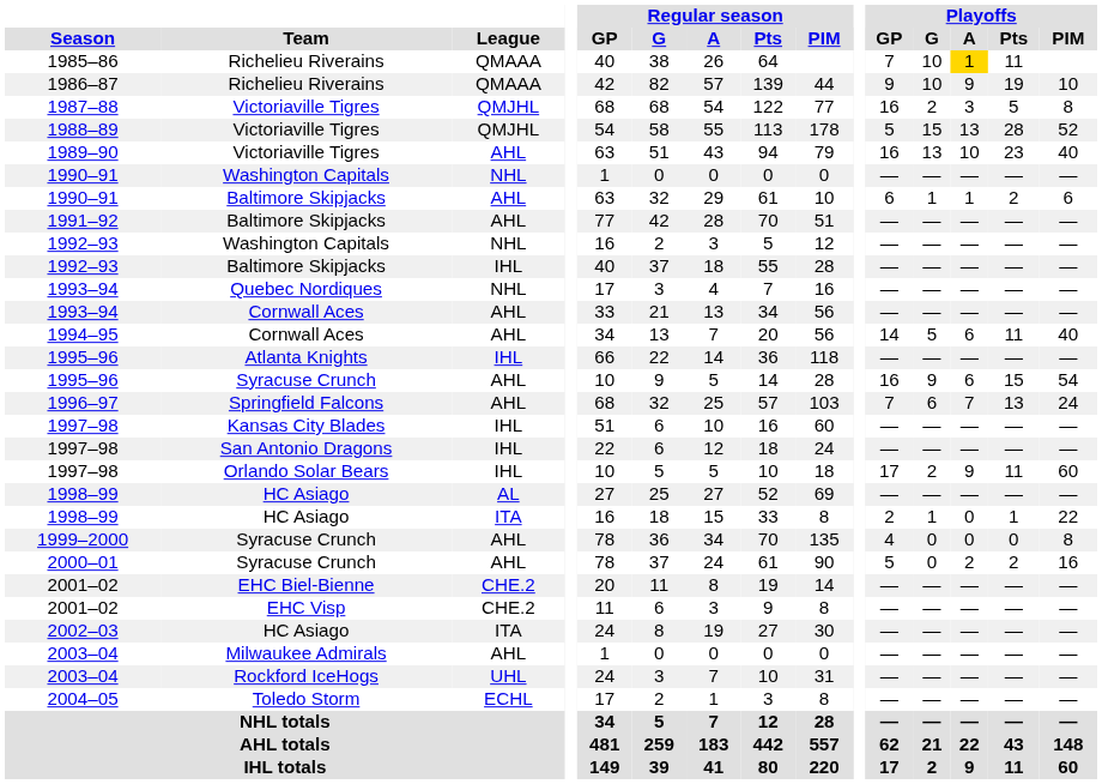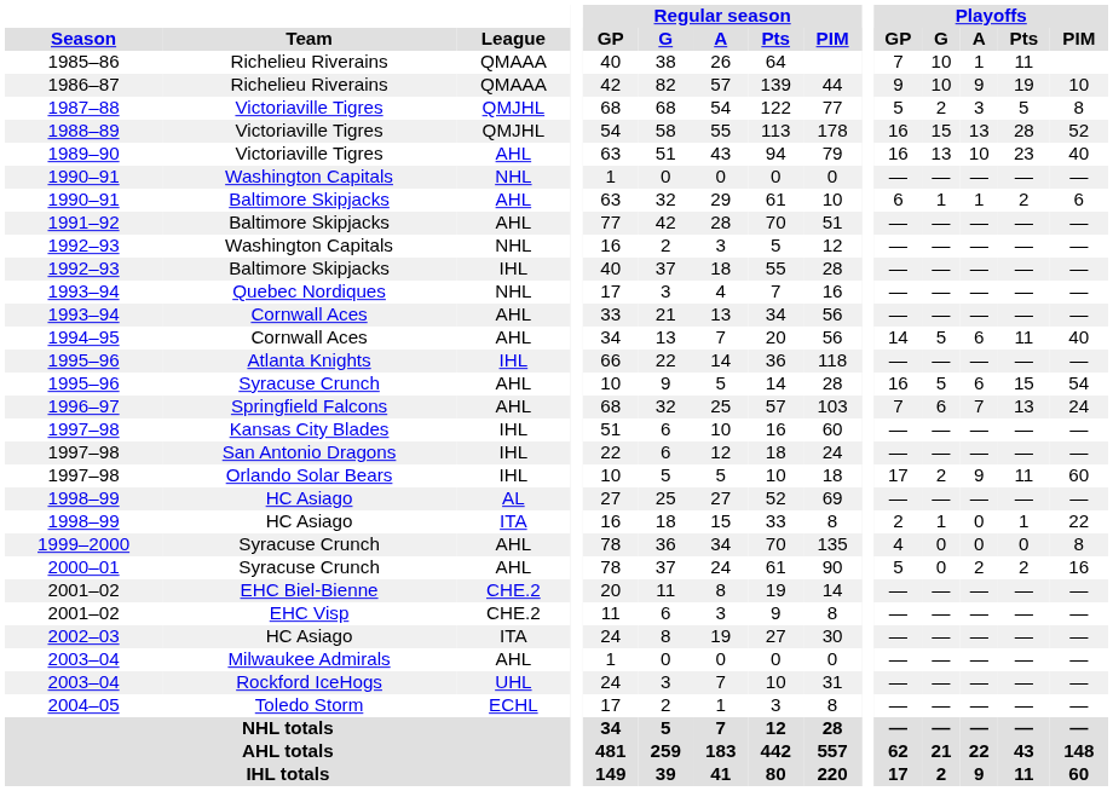 <table border="0" cellpadding="1" cellspacing="0" style="text-align:center; width:60em">
 <tr bgcolor="#e0e0e0">
 <th colspan="3" bgcolor="#ffffff"> </th>
 <th rowspan="100" bgcolor="#ffffff"> </th>
 <th colspan="5"><a href='#'>Regular season</a></th>
 <th rowspan="100" bgcolor="#ffffff"> </th>
 <th colspan="5"><a href='#'>Playoffs</a></th>
 </tr>
 <tr bgcolor="#e0e0e0">
 <th><a href='#'>Season</a></th>
 <th>Team</th>
 <th>League</th>
 <th>GP</th>
 <th><a href='#'>G</a></th>
 <th><a href='#'>A</a></th>
 <th><a href='#'>Pts</a></th>
 <th><a href='#'>PIM</a></th>
 <th>GP</th>
 <th>G</th>
 <th>A</th>
 <th>Pts</th>
 <th>PIM</th>
 </tr>
 <tr>
 <td>1985–86</td>
 <td>Richelieu Riverains</td>
 <td>QMAAA</td>
 <td>40</td>
 <td>38</td>
 <td>26</td>
 <td>64</td>
 <td></td>
 <td>7</td>
 <td>10</td>
-<td style="background: gold;">1</td>
+<td>1</td>
 <td>11</td>
 <td></td>
 </tr>
 <tr bgcolor="#f0f0f0">
 <td>1986–87</td>
 <td>Richelieu Riverains</td>
 <td>QMAAA</td>
 <td>42</td>
 <td>82</td>
 <td>57</td>
 <td>139</td>
 <td>44</td>
 <td>9</td>
 <td>10</td>
 <td>9</td>
 <td>19</td>
 <td>10</td>
 </tr>
 <tr>
 <td><a href='#'>1987–88</a></td>
 <td><a href='#'>Victoriaville Tigres</a></td>
 <td><a href='#'>QMJHL</a></td>
 <td>68</td>
 <td>68</td>
 <td>54</td>
 <td>122</td>
 <td>77</td>
-<td>16</td>
+<td>5</td>
 <td>2</td>
 <td>3</td>
 <td>5</td>
 <td>8</td>
 </tr>
 <tr bgcolor="#f0f0f0">
 <td><a href='#'>1988–89</a></td>
 <td>Victoriaville Tigres</td>
 <td>QMJHL</td>
 <td>54</td>
 <td>58</td>
 <td>55</td>
 <td>113</td>
 <td>178</td>
-<td>5</td>
+<td>16</td>
 <td>15</td>
 <td>13</td>
 <td>28</td>
 <td>52</td>
 </tr>
 <tr>
 <td><a href='#'>1989–90</a></td>
 <td>Victoriaville Tigres</td>
 <td><a href='#'>AHL</a></td>
 <td>63</td>
 <td>51</td>
 <td>43</td>
 <td>94</td>
 <td>79</td>
 <td>16</td>
 <td>13</td>
 <td>10</td>
 <td>23</td>
 <td>40</td>
 </tr>
 <tr bgcolor="#f0f0f0">
 <td><a href='#'>1990–91</a></td>
 <td><a href='#'>Washington Capitals</a></td>
 <td><a href='#'>NHL</a></td>
 <td>1</td>
 <td>0</td>
 <td>0</td>
 <td>0</td>
 <td>0</td>
 <td>—</td>
 <td>—</td>
 <td>—</td>
 <td>—</td>
 <td>—</td>
 </tr>
 <tr>
 <td><a href='#'>1990–91</a></td>
 <td><a href='#'>Baltimore Skipjacks</a></td>
 <td><a href='#'>AHL</a></td>
 <td>63</td>
 <td>32</td>
 <td>29</td>
 <td>61</td>
 <td>10</td>
 <td>6</td>
 <td>1</td>
 <td>1</td>
 <td>2</td>
 <td>6</td>
 </tr>
 <tr bgcolor="#f0f0f0">
 <td><a href='#'>1991–92</a></td>
 <td>Baltimore Skipjacks</td>
 <td>AHL</td>
 <td>77</td>
 <td>42</td>
 <td>28</td>
 <td>70</td>
 <td>51</td>
 <td>—</td>
 <td>—</td>
 <td>—</td>
 <td>—</td>
 <td>—</td>
 </tr>
 <tr>
 <td><a href='#'>1992–93</a></td>
 <td>Washington Capitals</td>
 <td>NHL</td>
 <td>16</td>
 <td>2</td>
 <td>3</td>
 <td>5</td>
 <td>12</td>
 <td>—</td>
 <td>—</td>
 <td>—</td>
 <td>—</td>
 <td>—</td>
 </tr>
 <tr bgcolor="#f0f0f0">
 <td><a href='#'>1992–93</a></td>
 <td>Baltimore Skipjacks</td>
 <td>IHL</td>
 <td>40</td>
 <td>37</td>
 <td>18</td>
 <td>55</td>
 <td>28</td>
 <td>—</td>
 <td>—</td>
 <td>—</td>
 <td>—</td>
 <td>—</td>
 </tr>
 <tr>
 <td><a href='#'>1993–94</a></td>
 <td><a href='#'>Quebec Nordiques</a></td>
 <td>NHL</td>
 <td>17</td>
 <td>3</td>
 <td>4</td>
 <td>7</td>
 <td>16</td>
 <td>—</td>
 <td>—</td>
 <td>—</td>
 <td>—</td>
 <td>—</td>
 </tr>
 <tr bgcolor="#f0f0f0">
 <td><a href='#'>1993–94</a></td>
 <td><a href='#'>Cornwall Aces</a></td>
 <td>AHL</td>
 <td>33</td>
 <td>21</td>
 <td>13</td>
 <td>34</td>
 <td>56</td>
 <td>—</td>
 <td>—</td>
 <td>—</td>
 <td>—</td>
 <td>—</td>
 </tr>
 <tr>
 <td><a href='#'>1994–95</a></td>
 <td>Cornwall Aces</td>
 <td>AHL</td>
 <td>34</td>
 <td>13</td>
 <td>7</td>
 <td>20</td>
 <td>56</td>
 <td>14</td>
 <td>5</td>
 <td>6</td>
 <td>11</td>
 <td>40</td>
 </tr>
 <tr bgcolor="#f0f0f0">
 <td><a href='#'>1995–96</a></td>
 <td><a href='#'>Atlanta Knights</a></td>
 <td><a href='#'>IHL</a></td>
 <td>66</td>
 <td>22</td>
 <td>14</td>
 <td>36</td>
 <td>118</td>
 <td>—</td>
 <td>—</td>
 <td>—</td>
 <td>—</td>
 <td>—</td>
 </tr>
 <tr>
 <td><a href='#'>1995–96</a></td>
 <td><a href='#'>Syracuse Crunch</a></td>
 <td>AHL</td>
 <td>10</td>
 <td>9</td>
 <td>5</td>
 <td>14</td>
 <td>28</td>
 <td>16</td>
-<td>9</td>
+<td>5</td>
 <td>6</td>
 <td>15</td>
 <td>54</td>
 </tr>
 <tr bgcolor="#f0f0f0">
 <td><a href='#'>1996–97</a></td>
 <td><a href='#'>Springfield Falcons</a></td>
 <td>AHL</td>
 <td>68</td>
 <td>32</td>
 <td>25</td>
 <td>57</td>
 <td>103</td>
 <td>7</td>
 <td>6</td>
 <td>7</td>
 <td>13</td>
 <td>24</td>
 </tr>
 <tr>
 <td><a href='#'>1997–98</a></td>
 <td><a href='#'>Kansas City Blades</a></td>
 <td>IHL</td>
 <td>51</td>
 <td>6</td>
 <td>10</td>
 <td>16</td>
 <td>60</td>
 <td>—</td>
 <td>—</td>
 <td>—</td>
 <td>—</td>
 <td>—</td>
 </tr>
 <tr bgcolor="#f0f0f0">
 <td>1997–98</td>
 <td><a href='#'>San Antonio Dragons</a></td>
 <td>IHL</td>
 <td>22</td>
 <td>6</td>
 <td>12</td>
 <td>18</td>
 <td>24</td>
 <td>—</td>
 <td>—</td>
 <td>—</td>
 <td>—</td>
 <td>—</td>
 </tr>
 <tr>
 <td>1997–98</td>
 <td><a href='#'>Orlando Solar Bears</a></td>
 <td>IHL</td>
 <td>10</td>
 <td>5</td>
 <td>5</td>
 <td>10</td>
 <td>18</td>
 <td>17</td>
 <td>2</td>
 <td>9</td>
 <td>11</td>
 <td>60</td>
 </tr>
 <tr bgcolor="#f0f0f0">
 <td><a href='#'>1998–99</a></td>
 <td><a href='#'>HC Asiago</a></td>
 <td><a href='#'>AL</a></td>
 <td>27</td>
 <td>25</td>
 <td>27</td>
 <td>52</td>
 <td>69</td>
 <td>—</td>
 <td>—</td>
 <td>—</td>
 <td>—</td>
 <td>—</td>
 </tr>
 <tr>
 <td><a href='#'>1998–99</a></td>
 <td>HC Asiago</td>
 <td><a href='#'>ITA</a></td>
 <td>16</td>
 <td>18</td>
 <td>15</td>
 <td>33</td>
 <td>8</td>
 <td>2</td>
 <td>1</td>
 <td>0</td>
 <td>1</td>
 <td>22</td>
 </tr>
 <tr bgcolor="#f0f0f0">
 <td><a href='#'>1999–2000</a></td>
 <td>Syracuse Crunch</td>
 <td>AHL</td>
 <td>78</td>
 <td>36</td>
 <td>34</td>
 <td>70</td>
 <td>135</td>
 <td>4</td>
 <td>0</td>
 <td>0</td>
 <td>0</td>
 <td>8</td>
 </tr>
 <tr>
 <td><a href='#'>2000–01</a></td>
 <td>Syracuse Crunch</td>
 <td>AHL</td>
 <td>78</td>
 <td>37</td>
 <td>24</td>
 <td>61</td>
 <td>90</td>
 <td>5</td>
 <td>0</td>
 <td>2</td>
 <td>2</td>
 <td>16</td>
 </tr>
 <tr bgcolor="#f0f0f0">
 <td>2001–02</td>
 <td><a href='#'>EHC Biel-Bienne</a></td>
 <td><a href='#'>CHE.2</a></td>
 <td>20</td>
 <td>11</td>
 <td>8</td>
 <td>19</td>
 <td>14</td>
 <td>—</td>
 <td>—</td>
 <td>—</td>
 <td>—</td>
 <td>—</td>
 </tr>
 <tr>
 <td>2001–02</td>
 <td><a href='#'>EHC Visp</a></td>
 <td>CHE.2</td>
 <td>11</td>
 <td>6</td>
 <td>3</td>
 <td>9</td>
 <td>8</td>
 <td>—</td>
 <td>—</td>
 <td>—</td>
 <td>—</td>
 <td>—</td>
 </tr>
 <tr bgcolor="#f0f0f0">
 <td><a href='#'>2002–03</a></td>
 <td>HC Asiago</td>
 <td>ITA</td>
 <td>24</td>
 <td>8</td>
 <td>19</td>
 <td>27</td>
 <td>30</td>
 <td>—</td>
 <td>—</td>
 <td>—</td>
 <td>—</td>
 <td>—</td>
 </tr>
 <tr>
 <td><a href='#'>2003–04</a></td>
 <td><a href='#'>Milwaukee Admirals</a></td>
 <td>AHL</td>
 <td>1</td>
 <td>0</td>
 <td>0</td>
 <td>0</td>
 <td>0</td>
 <td>—</td>
 <td>—</td>
 <td>—</td>
 <td>—</td>
 <td>—</td>
 </tr>
 <tr bgcolor="#f0f0f0">
 <td><a href='#'>2003–04</a></td>
 <td><a href='#'>Rockford IceHogs</a></td>
 <td><a href='#'>UHL</a></td>
 <td>24</td>
 <td>3</td>
 <td>7</td>
 <td>10</td>
 <td>31</td>
 <td>—</td>
 <td>—</td>
 <td>—</td>
 <td>—</td>
 <td>—</td>
 </tr>
 <tr>
 <td><a href='#'>2004–05</a></td>
 <td><a href='#'>Toledo Storm</a></td>
 <td><a href='#'>ECHL</a></td>
 <td>17</td>
 <td>2</td>
 <td>1</td>
 <td>3</td>
 <td>8</td>
 <td>—</td>
 <td>—</td>
 <td>—</td>
 <td>—</td>
 <td>—</td>
 </tr>
 <tr bgcolor="#e0e0e0">
 <th colspan="3">NHL totals</th>
 <th>34</th>
 <th>5</th>
 <th>7</th>
 <th>12</th>
 <th>28</th>
 <th>—</th>
 <th>—</th>
 <th>—</th>
 <th>—</th>
 <th>—</th>
 </tr>
 <tr bgcolor="#e0e0e0">
 <th colspan="3">AHL totals</th>
 <th>481</th>
 <th>259</th>
 <th>183</th>
 <th>442</th>
 <th>557</th>
 <th>62</th>
 <th>21</th>
 <th>22</th>
 <th>43</th>
 <th>148</th>
 </tr>
 <tr bgcolor="#e0e0e0">
 <th colspan="3">IHL totals</th>
 <th>149</th>
 <th>39</th>
 <th>41</th>
 <th>80</th>
 <th>220</th>
 <th>17</th>
 <th>2</th>
 <th>9</th>
 <th>11</th>
 <th>60</th>
 </tr>
 </table>
